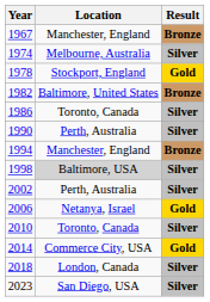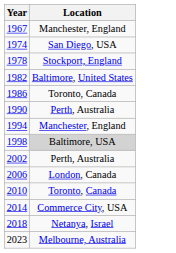 <table class="wikitable" style="text-align:center;">
 <tr>
 <th>Year</th>
 <th>Location</th>
-<th>Result</th>
 </tr>
 <tr>
 <td><a href='#'>1967</a></td>
 <td>Manchester, England</td>
-<td style="background:#c96;"><strong>Bronze</strong></td>
 </tr>
 <tr>
 <td><a href='#'>1974</a></td>
-<td><a href='#'>Melbourne, Australia</a></td>
-<td style="background:silver;"><strong>Silver</strong></td>
+<td><a href='#'>San Diego</a>, USA</td>
 </tr>
 <tr>
 <td><a href='#'>1978</a></td>
 <td><a href='#'>Stockport, England</a></td>
-<td bgcolor=gold><strong>Gold</strong></td>
 </tr>
 <tr>
 <td><a href='#'>1982</a></td>
 <td><a href='#'>Baltimore</a>, <a href='#'>United States</a></td>
-<td style="background:#c96;"><strong>Bronze</strong></td>
 </tr>
 <tr>
 <td><a href='#'>1986</a></td>
 <td>Toronto, Canada</td>
-<td style="background:silver;"><strong>Silver</strong></td>
 </tr>
 <tr>
 <td><a href='#'>1990</a></td>
 <td><a href='#'>Perth</a>, Australia</td>
-<td style="background:silver;"><strong>Silver</strong></td>
 </tr>
 <tr>
 <td><a href='#'>1994</a></td>
 <td><a href='#'>Manchester</a>, England</td>
-<td style="background:#c96;"><strong>Bronze</strong></td>
 </tr>
 <tr>
 <td><a href='#'>1998</a></td>
 <td style="background: lightgrey;">Baltimore, USA</td>
-<td style="background:silver;"><strong>Silver</strong></td>
 </tr>
 <tr>
 <td><a href='#'>2002</a></td>
 <td>Perth, Australia</td>
-<td style="background:silver;"><strong>Silver</strong></td>
 </tr>
 <tr>
 <td><a href='#'>2006</a></td>
-<td><a href='#'>Netanya</a>, <a href='#'>Israel</a></td>
-<td bgcolor=gold><strong>Gold</strong></td>
+<td><a href='#'>London</a>, Canada</td>
 </tr>
 <tr>
 <td><a href='#'>2010</a></td>
 <td><a href='#'>Toronto</a>, <a href='#'>Canada</a></td>
-<td style="background:silver;"><strong>Silver</strong></td>
 </tr>
 <tr>
 <td><a href='#'>2014</a></td>
 <td><a href='#'>Commerce City</a>, USA</td>
-<td bgcolor=gold><strong>Gold</strong></td>
 </tr>
 <tr>
 <td><a href='#'>2018</a></td>
-<td><a href='#'>London</a>, Canada</td>
-<td style="background:silver;"><strong>Silver</strong></td>
+<td><a href='#'>Netanya</a>, <a href='#'>Israel</a></td>
 </tr>
 <tr>
 <td>2023</td>
-<td><a href='#'>San Diego</a>, USA</td>
-<td style="background:silver;"><strong>Silver</strong></td>
+<td><a href='#'>Melbourne, Australia</a></td>
 </tr>
 </table>
